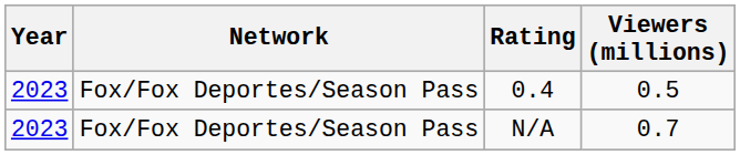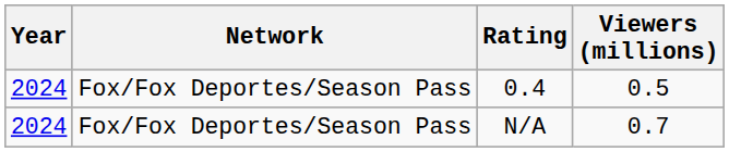 <table class="wikitable sortable" style="text-align: center;">
 <tr>
 <th>Year</th>
 <th>Network</th>
 <th>Rating</th>
 <th>Viewers <br> (millions)</th>
 </tr>
 <tr>
-<td><a href='#'>2023</a></td>
+<td><a href='#'>2024</a></td>
 <td>Fox/Fox Deportes/Season Pass</td>
 <td>0.4</td>
 <td>0.5</td>
 </tr>
 <tr>
-<td><a href='#'>2023</a></td>
+<td><a href='#'>2024</a></td>
 <td>Fox/Fox Deportes/Season Pass</td>
 <td>N/A</td>
 <td>0.7</td>
 </tr>
 </table>
